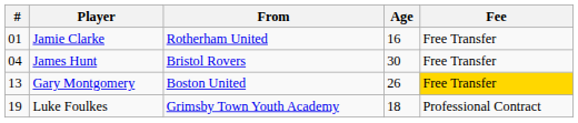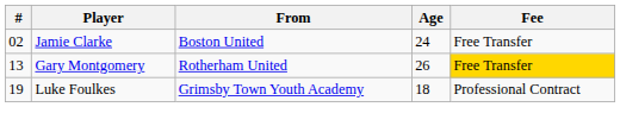 <table class="wikitable" style="text-align:center; font-size:95%;width:50%; text-align:left">
 <tr>
 <th>#</th>
 <th>Player</th>
 <th>From</th>
 <th>Age</th>
 <th>Fee</th>
 </tr>
 <tr --->
-<td>01</td>
+<td>02</td>
 <td> <a href='#'>Jamie Clarke</a></td>
-<td><a href='#'>Rotherham United</a></td>
-<td>16</td>
-<td>Free Transfer</td>
-</tr>
-<tr --->
-<td>04</td>
-<td> <a href='#'>James Hunt</a></td>
-<td><a href='#'>Bristol Rovers</a></td>
-<td>30</td>
+<td><a href='#'>Boston United</a></td>
+<td>24</td>
 <td>Free Transfer</td>
 </tr>
 <tr --->
 <td>13</td>
 <td> <a href='#'>Gary Montgomery</a></td>
-<td><a href='#'>Boston United</a></td>
+<td><a href='#'>Rotherham United</a></td>
 <td>26</td>
 <td style="background: gold;">Free Transfer</td>
 </tr>
 <tr --->
 <td>19</td>
 <td> Luke Foulkes</td>
 <td><a href='#'>Grimsby Town Youth Academy</a></td>
 <td>18</td>
 <td>Professional Contract</td>
 </tr>
 </table>
